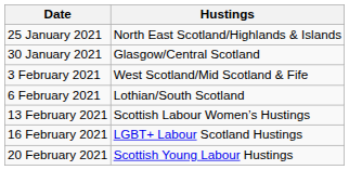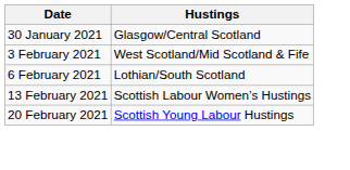 <table class="wikitable">
 <tr>
 <th>Date</th>
 <th>Hustings</th>
-</tr>
-<tr>
-<td>25 January 2021</td>
-<td>North East Scotland/Highlands & Islands</td>
 </tr>
 <tr>
 <td>30 January 2021</td>
 <td>Glasgow/Central Scotland</td>
 </tr>
 <tr>
 <td>3 February 2021</td>
 <td>West Scotland/Mid Scotland & Fife</td>
 </tr>
 <tr>
 <td>6 February 2021</td>
 <td>Lothian/South Scotland</td>
 </tr>
 <tr>
 <td>13 February 2021</td>
 <td>Scottish Labour Women’s Hustings</td>
 </tr>
 <tr>
-<td>16 February 2021</td>
-<td><a href='#'>LGBT+ Labour</a> Scotland Hustings</td>
-</tr>
-<tr>
 <td>20 February 2021</td>
 <td><a href='#'>Scottish Young Labour</a> Hustings</td>
 </tr>
 </table>
